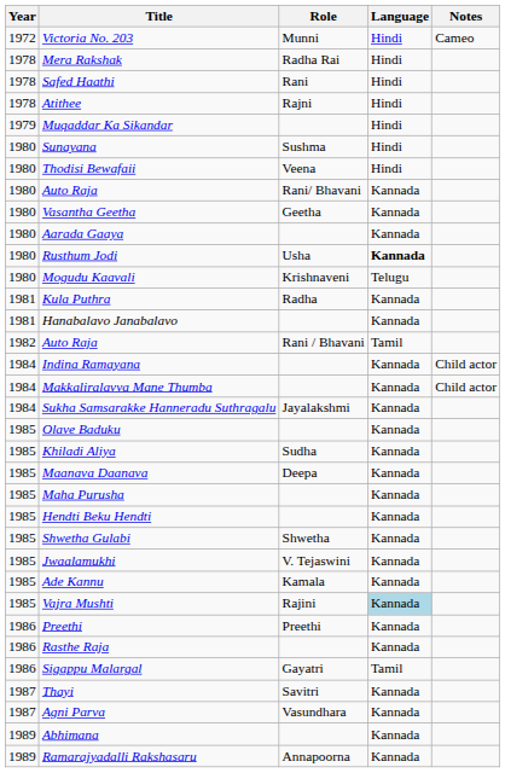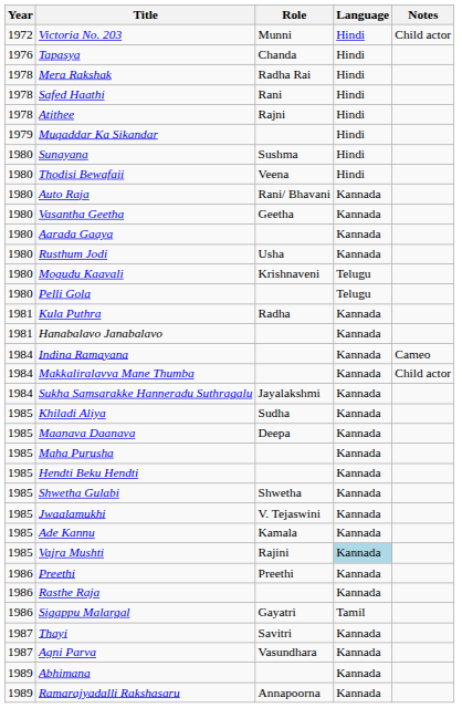 <table class="wikitable sortable">
 <tr>
 <th>Year</th>
 <th>Title</th>
 <th>Role</th>
 <th>Language</th>
 <th>Notes</th>
 </tr>
 <tr>
 <td>1972</td>
 <td><em><a href='#'>Victoria No. 203</a></em></td>
 <td>Munni</td>
 <td><a href='#'>Hindi</a></td>
-<td>Cameo</td>
+<td>Child actor</td>
+</tr>
+<tr>
+<td>1976</td>
+<td><em><a href='#'>Tapasya</a></em></td>
+<td>Chanda</td>
+<td>Hindi</td>
+<td></td>
 </tr>
 <tr>
 <td>1978</td>
 <td><em><a href='#'>Mera Rakshak</a></em></td>
 <td>Radha Rai</td>
 <td>Hindi</td>
 <td></td>
 </tr>
 <tr>
 <td>1978</td>
 <td><em><a href='#'>Safed Haathi</a></em></td>
 <td>Rani</td>
 <td>Hindi</td>
 <td></td>
 </tr>
 <tr>
 <td>1978</td>
 <td><em><a href='#'>Atithee</a></em></td>
 <td>Rajni</td>
 <td>Hindi</td>
 <td></td>
 </tr>
 <tr>
 <td>1979</td>
 <td><em><a href='#'>Muqaddar Ka Sikandar</a></em></td>
 <td></td>
 <td>Hindi</td>
 <td></td>
 </tr>
 <tr>
 <td>1980</td>
 <td><em><a href='#'>Sunayana</a></em></td>
 <td>Sushma</td>
 <td>Hindi</td>
 <td></td>
 </tr>
 <tr>
 <td>1980</td>
 <td><em><a href='#'>Thodisi Bewafaii</a></em></td>
 <td>Veena</td>
 <td>Hindi</td>
 <td></td>
 </tr>
 <tr>
 <td>1980</td>
 <td><em><a href='#'>Auto Raja</a></em></td>
 <td>Rani/ Bhavani</td>
 <td>Kannada</td>
 <td></td>
 </tr>
 <tr>
 <td>1980</td>
 <td><em><a href='#'>Vasantha Geetha</a></em></td>
 <td>Geetha</td>
 <td>Kannada</td>
 <td></td>
 </tr>
 <tr>
 <td>1980</td>
 <td><em><a href='#'>Aarada Gaaya</a></em></td>
 <td></td>
 <td>Kannada</td>
 <td></td>
 </tr>
 <tr>
 <td>1980</td>
 <td><em><a href='#'>Rusthum Jodi</a></em></td>
 <td>Usha</td>
-<td><strong>Kannada</strong></td>
+<td>Kannada</td>
 <td></td>
 </tr>
 <tr>
 <td>1980</td>
 <td><em><a href='#'>Mogudu Kaavali</a></em></td>
 <td>Krishnaveni</td>
+<td>Telugu</td>
+<td></td>
+</tr>
+<tr>
+<td>1980</td>
+<td><em><a href='#'>Pelli Gola</a></em></td>
+<td></td>
 <td>Telugu</td>
 <td></td>
 </tr>
 <tr>
 <td>1981</td>
 <td><em><a href='#'>Kula Puthra</a></em></td>
 <td>Radha</td>
 <td>Kannada</td>
 <td></td>
 </tr>
 <tr>
 <td>1981</td>
 <td><em>Hanabalavo Janabalavo</em></td>
 <td></td>
 <td>Kannada</td>
 <td></td>
 </tr>
 <tr>
-<td>1982</td>
-<td><em><a href='#'>Auto Raja</a></em></td>
-<td>Rani / Bhavani</td>
-<td>Tamil</td>
-<td></td>
-</tr>
-<tr>
 <td>1984</td>
 <td><em><a href='#'>Indina Ramayana</a></em></td>
 <td></td>
 <td>Kannada</td>
-<td>Child actor</td>
+<td>Cameo</td>
 </tr>
 <tr>
 <td>1984</td>
 <td><em><a href='#'>Makkaliralavva Mane Thumba</a></em></td>
 <td></td>
 <td>Kannada</td>
 <td>Child actor</td>
 </tr>
 <tr>
 <td>1984</td>
 <td><em><a href='#'>Sukha Samsarakke Hanneradu Suthragalu</a></em></td>
 <td>Jayalakshmi</td>
-<td>Kannada</td>
-<td></td>
-</tr>
-<tr>
-<td>1985</td>
-<td><em><a href='#'>Olave Baduku</a></em></td>
-<td></td>
 <td>Kannada</td>
 <td></td>
 </tr>
 <tr>
 <td>1985</td>
 <td><em><a href='#'>Khiladi Aliya</a></em></td>
 <td>Sudha</td>
 <td>Kannada</td>
 <td></td>
 </tr>
 <tr>
 <td>1985</td>
 <td><em><a href='#'>Maanava Daanava</a></em></td>
 <td>Deepa</td>
 <td>Kannada</td>
 <td></td>
 </tr>
 <tr>
 <td>1985</td>
 <td><em><a href='#'>Maha Purusha</a></em></td>
 <td></td>
 <td>Kannada</td>
 <td></td>
 </tr>
 <tr>
 <td>1985</td>
 <td><em><a href='#'>Hendti Beku Hendti</a></em></td>
 <td></td>
 <td>Kannada</td>
 <td></td>
 </tr>
 <tr>
 <td>1985</td>
 <td><em><a href='#'>Shwetha Gulabi</a></em></td>
 <td>Shwetha</td>
 <td>Kannada</td>
 <td></td>
 </tr>
 <tr>
 <td>1985</td>
 <td><em><a href='#'>Jwaalamukhi</a></em></td>
 <td>V. Tejaswini</td>
 <td>Kannada</td>
 <td></td>
 </tr>
 <tr>
 <td>1985</td>
 <td><em><a href='#'>Ade Kannu</a></em></td>
 <td>Kamala</td>
 <td>Kannada</td>
 <td></td>
 </tr>
 <tr>
 <td>1985</td>
 <td><em><a href='#'>Vajra Mushti</a></em></td>
 <td>Rajini</td>
 <td style="background: lightblue;">Kannada</td>
 <td></td>
 </tr>
 <tr>
 <td>1986</td>
 <td><em><a href='#'>Preethi</a></em></td>
 <td>Preethi</td>
 <td>Kannada</td>
 <td></td>
 </tr>
 <tr>
 <td>1986</td>
 <td><em><a href='#'>Rasthe Raja</a></em></td>
 <td></td>
 <td>Kannada</td>
 <td></td>
 </tr>
 <tr>
 <td>1986</td>
 <td><em><a href='#'>Sigappu Malargal</a></em></td>
 <td>Gayatri</td>
 <td>Tamil</td>
 <td></td>
 </tr>
 <tr>
 <td>1987</td>
 <td><em><a href='#'>Thayi</a></em></td>
 <td>Savitri</td>
 <td>Kannada</td>
 <td></td>
 </tr>
 <tr>
 <td>1987</td>
 <td><em><a href='#'>Agni Parva</a></em></td>
 <td>Vasundhara</td>
 <td>Kannada</td>
 <td></td>
 </tr>
 <tr>
 <td>1989</td>
 <td><em><a href='#'>Abhimana</a></em></td>
 <td></td>
 <td>Kannada</td>
 <td></td>
 </tr>
 <tr>
 <td>1989</td>
 <td><em><a href='#'>Ramarajyadalli Rakshasaru</a></em></td>
 <td>Annapoorna</td>
 <td>Kannada</td>
 <td></td>
 </tr>
 </table>
